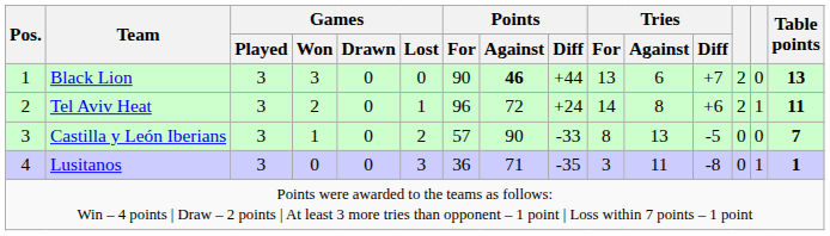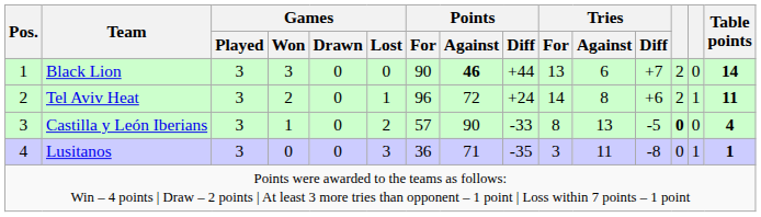 <table class="wikitable" style="text-align:center">
 <tr>
 <th rowspan="2">Pos.</th>
 <th rowspan="2">Team</th>
 <th colspan="4">Games</th>
 <th colspan="3">Points</th>
 <th colspan="3">Tries</th>
 <th rowspan="2"></th>
 <th rowspan="2"></th>
 <th rowspan="2">Table<br>points</th>
 </tr>
 <tr>
 <th>Played</th>
 <th>Won</th>
 <th>Drawn</th>
 <th>Lost</th>
 <th>For</th>
 <th>Against</th>
 <th>Diff</th>
 <th>For</th>
 <th>Against</th>
 <th>Diff</th>
 </tr>
 <tr bgcolor="#ccffcc">
 <td>1</td>
 <td style="text-align:left"> <a href='#'>Black Lion</a></td>
 <td>3</td>
 <td>3</td>
 <td>0</td>
 <td>0</td>
 <td>90</td>
 <td><strong>46</strong></td>
 <td>+44</td>
 <td>13</td>
 <td>6</td>
 <td>+7</td>
 <td>2</td>
 <td>0</td>
-<td><strong>13</strong></td>
+<td><strong>14</strong></td>
 </tr>
 <tr bgcolor="#ccffcc">
 <td>2</td>
 <td style="text-align:left"> <a href='#'>Tel Aviv Heat</a></td>
 <td>3</td>
 <td>2</td>
 <td>0</td>
 <td>1</td>
 <td>96</td>
 <td>72</td>
 <td>+24</td>
 <td>14</td>
 <td>8</td>
 <td>+6</td>
 <td>2</td>
 <td>1</td>
 <td><strong>11</strong></td>
 </tr>
 <tr bgcolor="#ccffcc">
 <td>3</td>
 <td style="text-align:left"> <a href='#'>Castilla y León Iberians</a></td>
 <td>3</td>
 <td>1</td>
 <td>0</td>
 <td>2</td>
 <td>57</td>
 <td>90</td>
 <td>-33</td>
 <td>8</td>
 <td>13</td>
 <td>-5</td>
+<td><strong>0</strong></td>
 <td>0</td>
-<td>0</td>
-<td><strong>7</strong></td>
+<td><strong>4</strong></td>
 </tr>
 <tr bgcolor="#ccccff">
 <td>4</td>
 <td style="text-align:left"> <a href='#'>Lusitanos</a></td>
 <td>3</td>
 <td>0</td>
 <td>0</td>
 <td>3</td>
 <td>36</td>
 <td>71</td>
 <td>-35</td>
 <td>3</td>
 <td>11</td>
 <td>-8</td>
 <td>0</td>
 <td>1</td>
 <td><strong>1</strong></td>
 </tr>
 <tr>
 <td colspan="100%" style="text-align:center"><small>Points were awarded to the teams as follows:<br>Win – 4 points | Draw – 2 points | At least 3 more tries than opponent – 1 point | Loss within 7 points – 1 point</small></td>
 </tr>
 </table>
